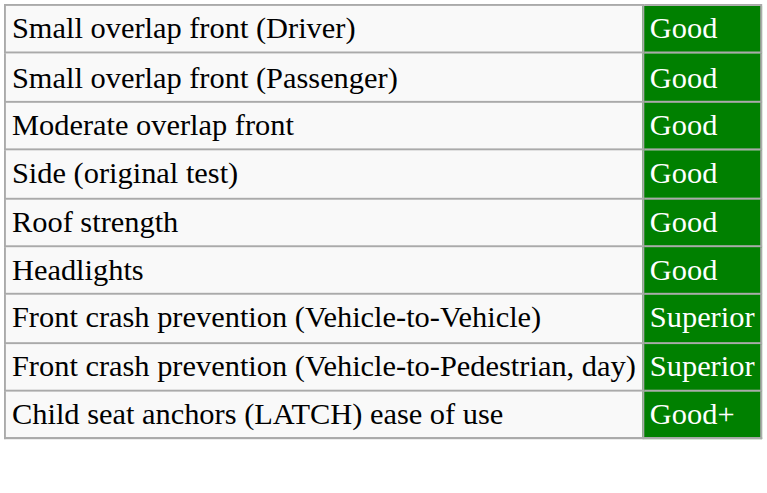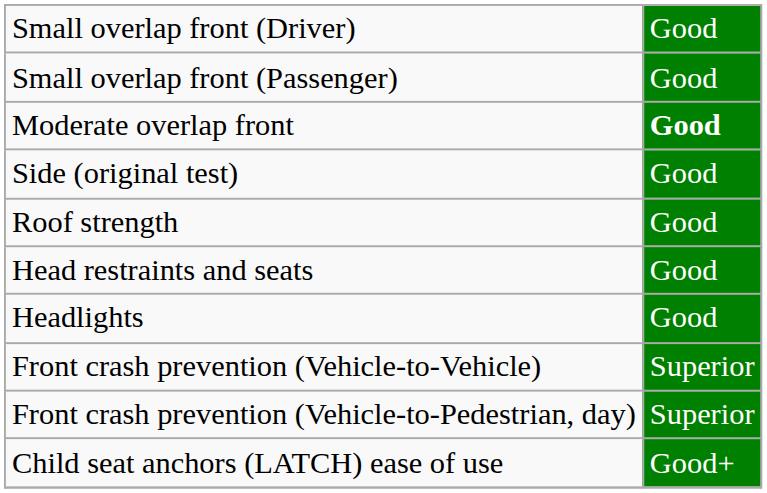 <table class="wikitable">
 <tr>
 <td>Small overlap front (Driver)</td>
 <td style="color:white;background: green">Good</td>
 </tr>
 <tr>
 <td>Small overlap front (Passenger)</td>
 <td style="color:white;background: green">Good</td>
 </tr>
 <tr>
 <td>Moderate overlap front</td>
-<td style="color:white;background: green">Good</td>
+<td style="color:white;background: green"><strong>Good</strong></td>
 </tr>
 <tr>
 <td>Side (original test)</td>
 <td style="color:white;background: green">Good</td>
 </tr>
 <tr>
 <td>Roof strength</td>
+<td style="color:white;background: green">Good</td>
+</tr>
+<tr>
+<td>Head restraints and seats</td>
 <td style="color:white;background: green">Good</td>
 </tr>
 <tr>
 <td>Headlights</td>
 <td style="color:white;background: green">Good</td>
 </tr>
 <tr>
 <td>Front crash prevention (Vehicle-to-Vehicle)</td>
 <td style="color:white;background: green">Superior</td>
 </tr>
 <tr>
 <td>Front crash prevention (Vehicle-to-Pedestrian, day)</td>
 <td style="color:white;background: green">Superior</td>
 </tr>
 <tr>
 <td>Child seat anchors (LATCH) ease of use</td>
 <td style="color:white;background: green">Good+</td>
 </tr>
 <tr>
 </tr>
 </table>
